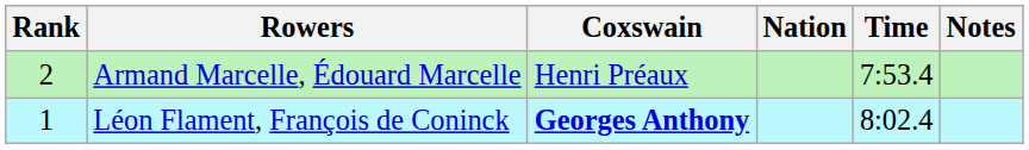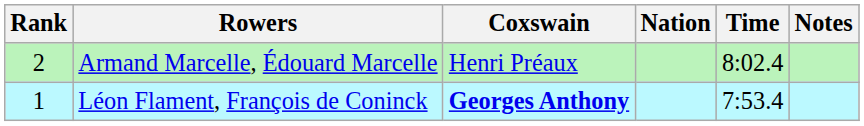 <table class="wikitable sortable" style="text-align:center">
 <tr>
 <th>Rank</th>
 <th>Rowers</th>
 <th>Coxswain</th>
 <th>Nation</th>
 <th>Time</th>
 <th>Notes</th>
 </tr>
 <tr bgcolor=bbf3bb>
 <td>2</td>
 <td align=left><a href='#'>Armand Marcelle</a>, <a href='#'>Édouard Marcelle</a></td>
 <td align=left><a href='#'>Henri Préaux</a></td>
 <td align=left></td>
-<td>7:53.4</td>
+<td>8:02.4</td>
 <td></td>
 </tr>
 <tr bgcolor=bbf9ff>
 <td>1</td>
 <td align=left><a href='#'>Léon Flament</a>, <a href='#'>François de Coninck</a></td>
 <td align=left><strong><a href='#'>Georges Anthony</a></strong></td>
 <td align=left></td>
-<td>8:02.4</td>
+<td>7:53.4</td>
 <td></td>
 </tr>
 </table>
